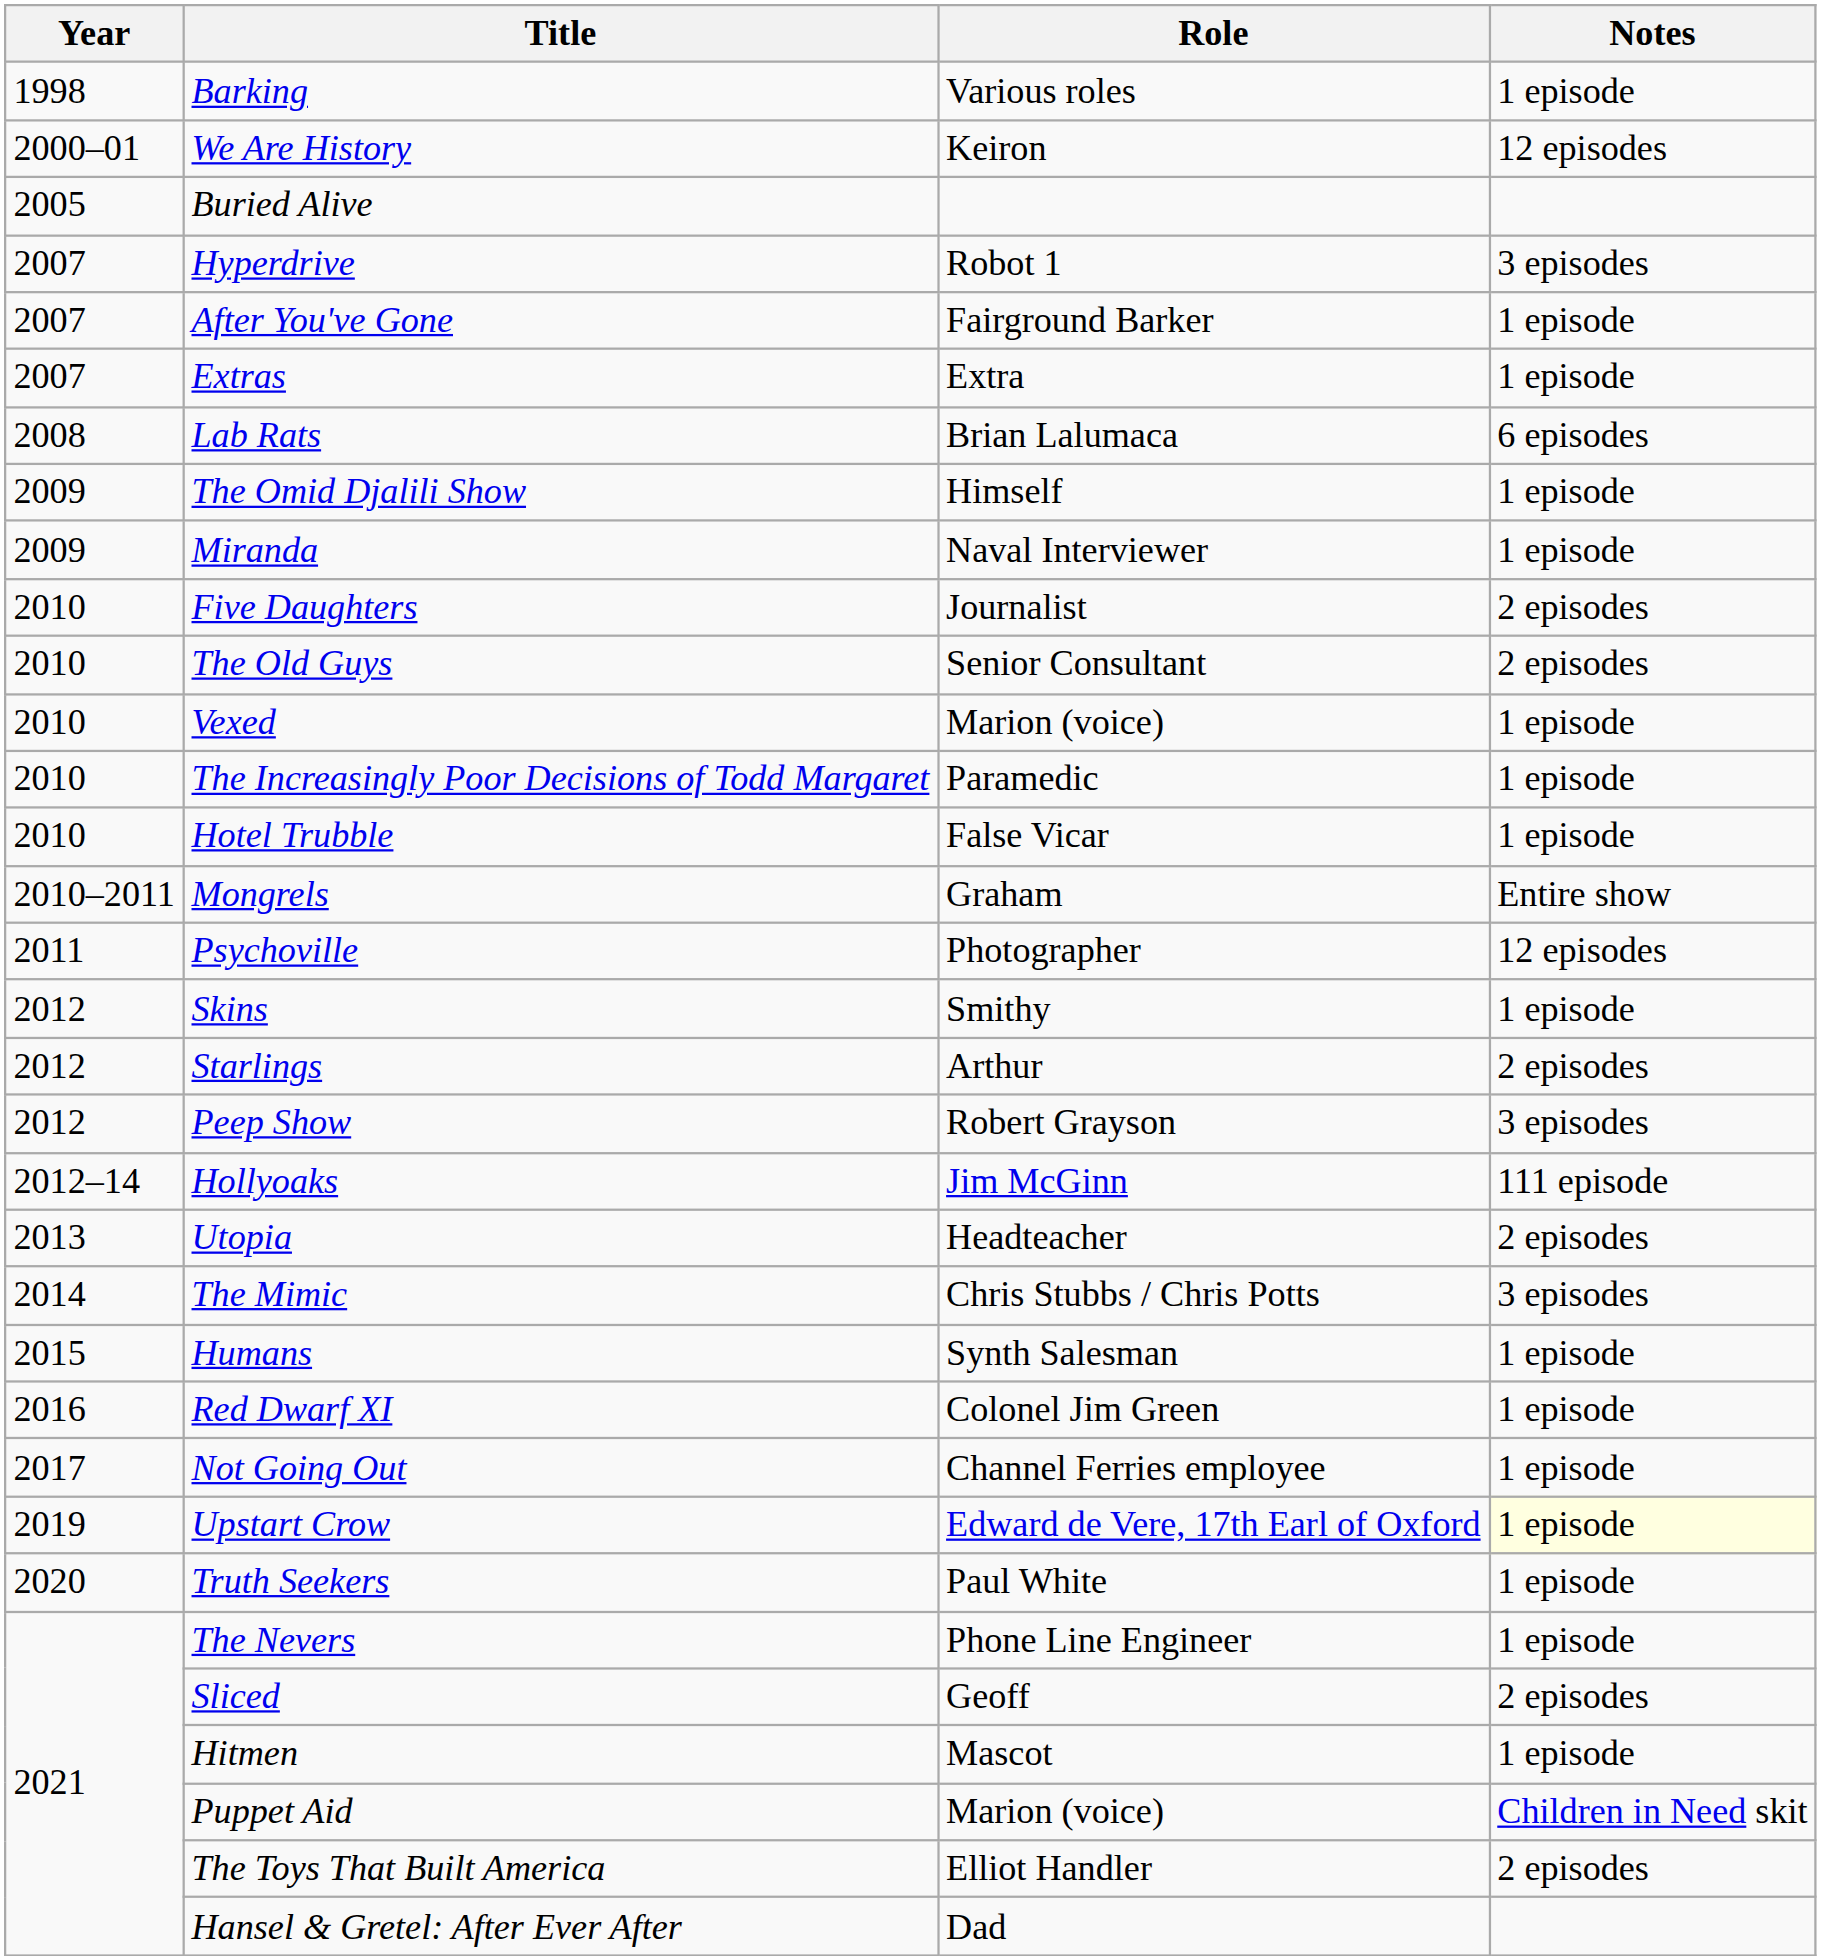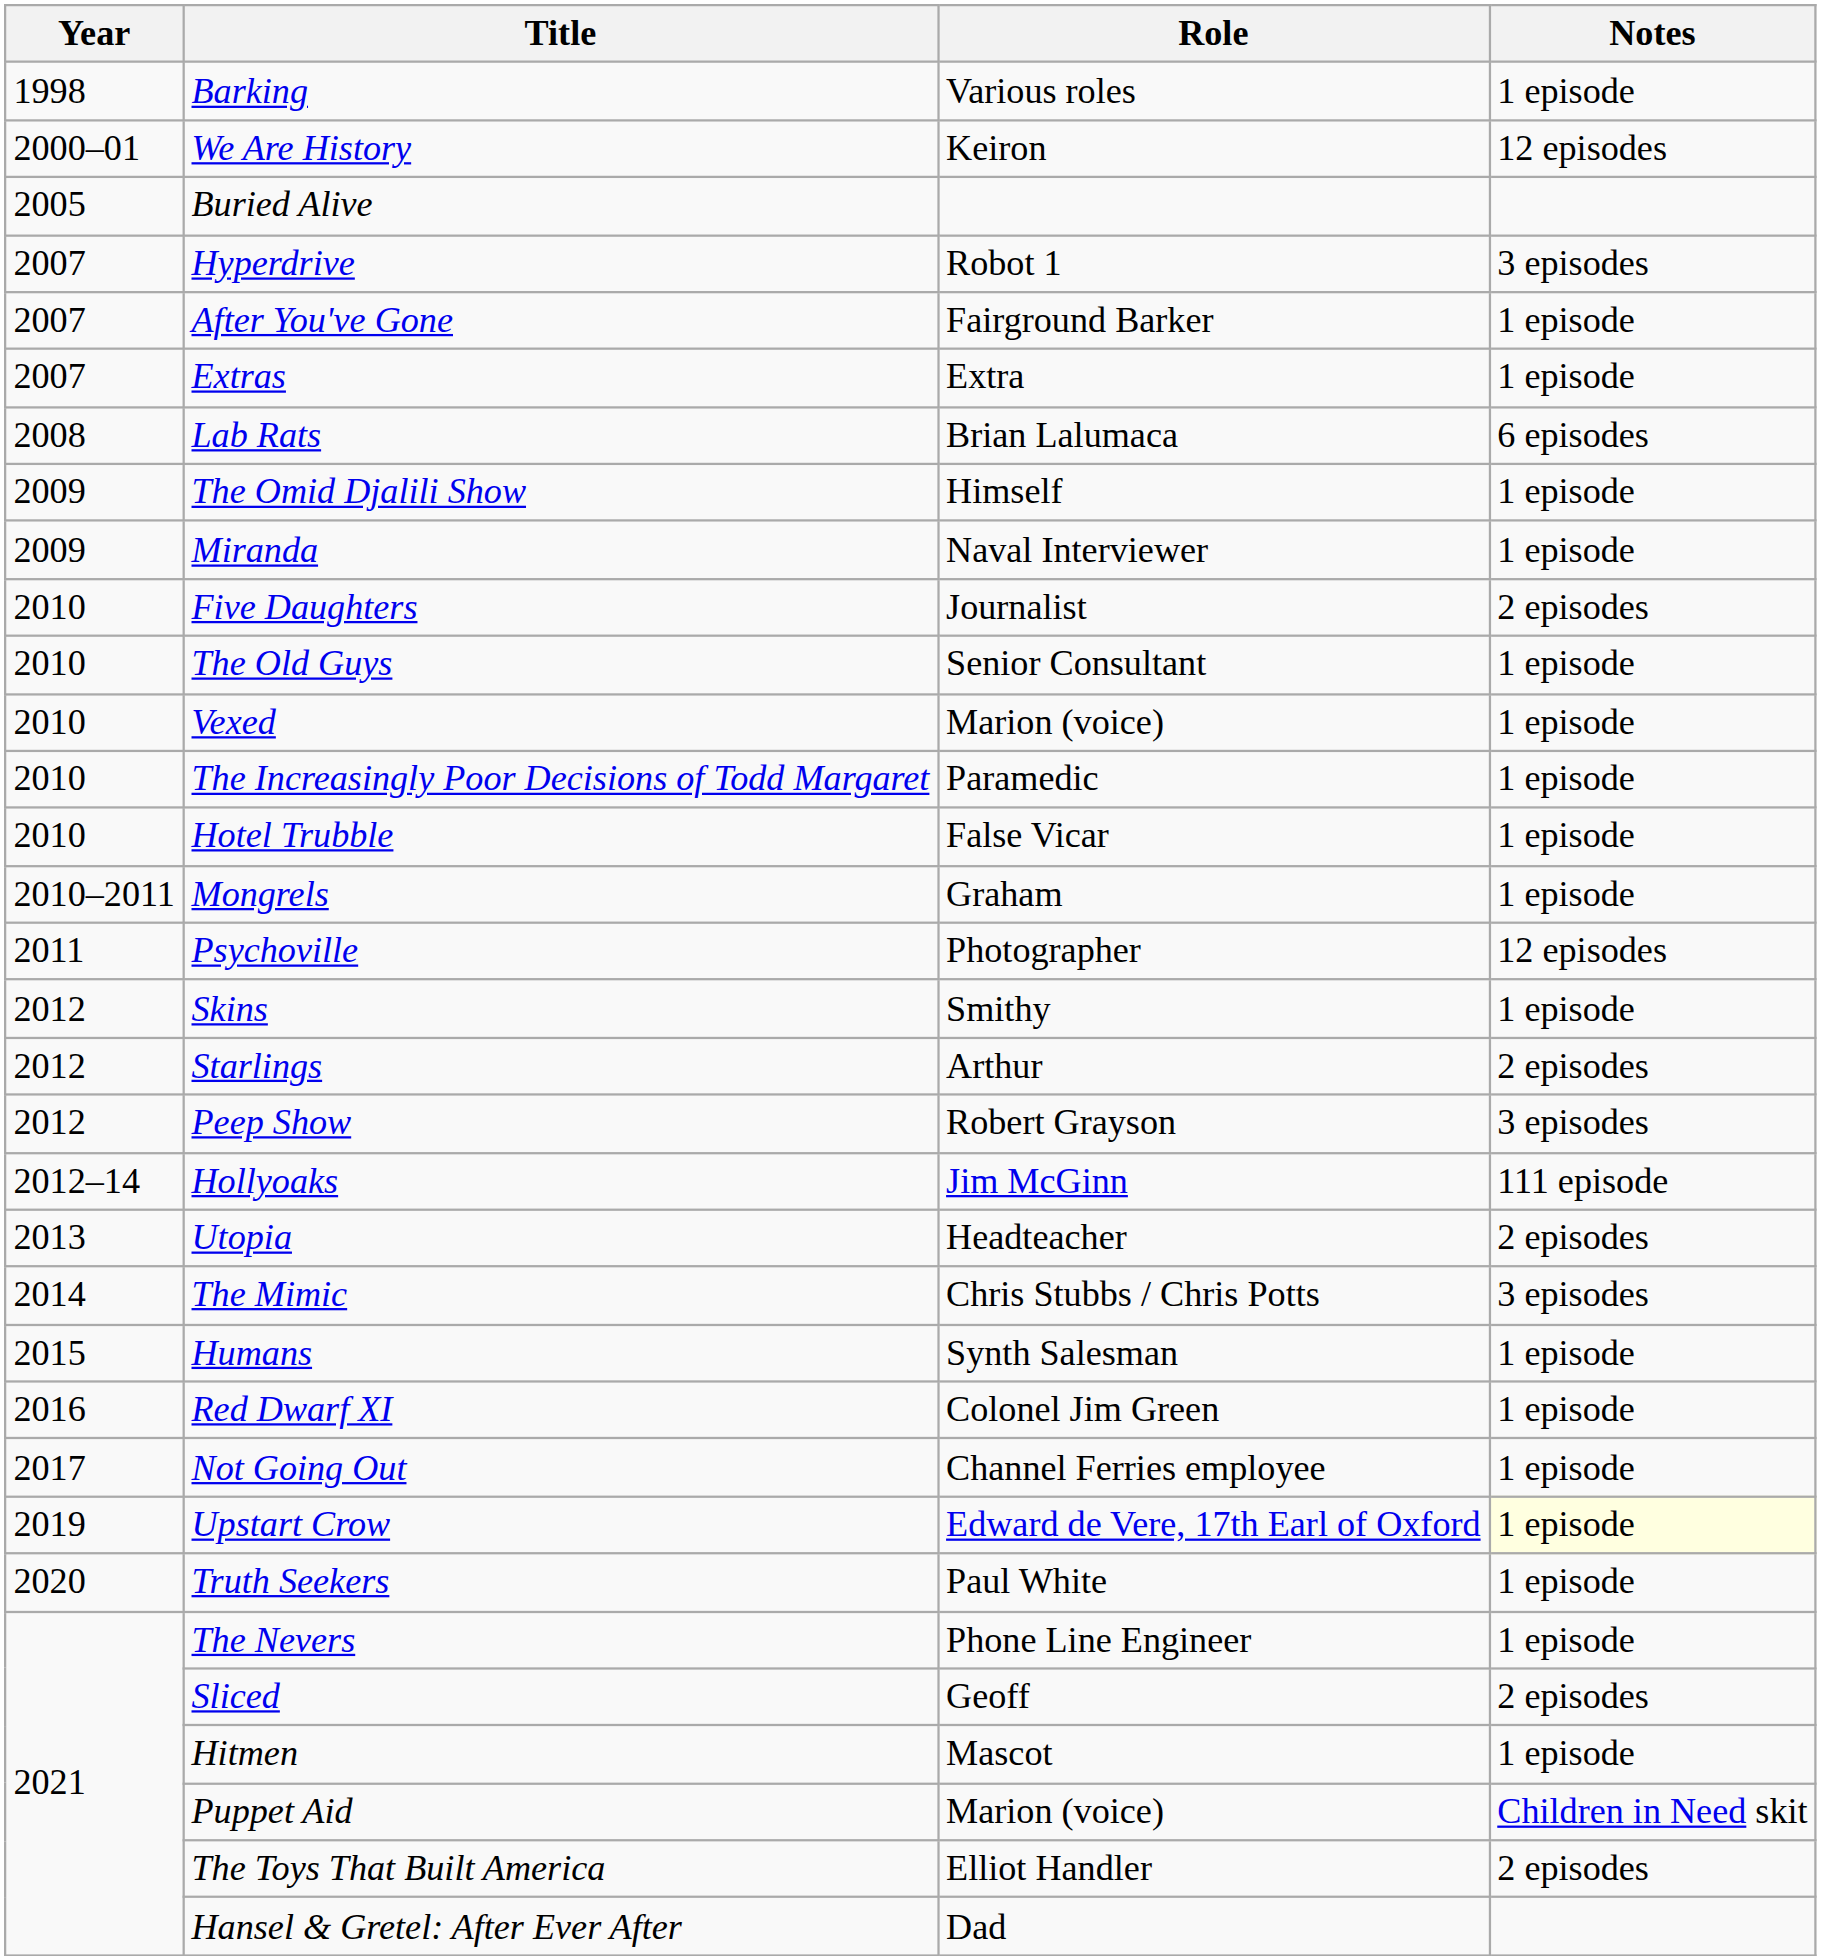 <table class="wikitable sortable">
 <tr>
 <th>Year</th>
 <th>Title</th>
 <th>Role</th>
 <th class="unsortable">Notes</th>
 </tr>
 <tr>
 <td>1998</td>
 <td><em><a href='#'>Barking</a></em></td>
 <td>Various roles</td>
 <td>1 episode</td>
 </tr>
 <tr>
 <td>2000–01</td>
 <td><em><a href='#'>We Are History</a></em></td>
 <td>Keiron</td>
 <td>12 episodes</td>
 </tr>
 <tr>
 <td>2005</td>
 <td><em>Buried Alive</em></td>
 <td></td>
 <td></td>
 </tr>
 <tr>
 <td>2007</td>
 <td><em><a href='#'>Hyperdrive</a></em></td>
 <td>Robot 1</td>
 <td>3 episodes</td>
 </tr>
 <tr>
 <td>2007</td>
 <td><em><a href='#'>After You've Gone</a></em></td>
 <td>Fairground Barker</td>
 <td>1 episode</td>
 </tr>
 <tr>
 <td>2007</td>
 <td><em><a href='#'>Extras</a></em></td>
 <td>Extra</td>
 <td>1 episode</td>
 </tr>
 <tr>
 <td>2008</td>
 <td><em><a href='#'>Lab Rats</a></em></td>
 <td>Brian Lalumaca</td>
 <td>6 episodes</td>
 </tr>
 <tr>
 <td>2009</td>
 <td><em><a href='#'>The Omid Djalili Show</a></em></td>
 <td>Himself</td>
 <td>1 episode</td>
 </tr>
 <tr>
 <td>2009</td>
 <td><em><a href='#'>Miranda</a></em></td>
 <td>Naval Interviewer</td>
 <td>1 episode</td>
 </tr>
 <tr>
 <td>2010</td>
 <td><em><a href='#'>Five Daughters</a></em></td>
 <td>Journalist</td>
 <td>2 episodes</td>
 </tr>
 <tr>
 <td>2010</td>
 <td><em><a href='#'>The Old Guys</a></em></td>
 <td>Senior Consultant</td>
-<td>2 episodes</td>
+<td>1 episode</td>
 </tr>
 <tr>
 <td>2010</td>
 <td><em><a href='#'>Vexed</a></em></td>
 <td>Marion (voice)</td>
 <td>1 episode</td>
 </tr>
 <tr>
 <td>2010</td>
 <td><em><a href='#'>The Increasingly Poor Decisions of Todd Margaret</a></em></td>
 <td>Paramedic</td>
 <td>1 episode</td>
 </tr>
 <tr>
 <td>2010</td>
 <td><em><a href='#'>Hotel Trubble</a></em></td>
 <td>False Vicar</td>
 <td>1 episode</td>
 </tr>
 <tr>
 <td>2010–2011</td>
 <td><em><a href='#'>Mongrels</a></em></td>
 <td>Graham</td>
-<td>Entire show</td>
+<td>1 episode</td>
 </tr>
 <tr>
 <td>2011</td>
 <td><em><a href='#'>Psychoville</a></em></td>
 <td>Photographer</td>
 <td>12 episodes</td>
 </tr>
 <tr>
 <td>2012</td>
 <td><em><a href='#'>Skins</a></em></td>
 <td>Smithy</td>
 <td>1 episode</td>
 </tr>
 <tr>
 <td>2012</td>
 <td><em><a href='#'>Starlings</a></em></td>
 <td>Arthur</td>
 <td>2 episodes</td>
 </tr>
 <tr>
 <td>2012</td>
 <td><em><a href='#'>Peep Show</a></em></td>
 <td>Robert Grayson</td>
 <td>3 episodes</td>
 </tr>
 <tr>
 <td>2012–14</td>
 <td><em><a href='#'>Hollyoaks</a></em></td>
 <td><a href='#'>Jim McGinn</a></td>
 <td>111 episode</td>
 </tr>
 <tr>
 <td>2013</td>
 <td><em><a href='#'>Utopia</a></em></td>
 <td>Headteacher</td>
 <td>2 episodes</td>
 </tr>
 <tr>
 <td>2014</td>
 <td><em><a href='#'>The Mimic</a></em></td>
 <td>Chris Stubbs / Chris Potts</td>
 <td>3 episodes</td>
 </tr>
 <tr>
 <td>2015</td>
 <td><em><a href='#'>Humans</a></em></td>
 <td>Synth Salesman</td>
 <td>1 episode</td>
 </tr>
 <tr>
 <td>2016</td>
 <td><em><a href='#'>Red Dwarf XI</a></em></td>
 <td>Colonel Jim Green</td>
 <td>1 episode</td>
 </tr>
 <tr>
 <td>2017</td>
 <td><em><a href='#'>Not Going Out</a></em></td>
 <td>Channel Ferries employee</td>
 <td>1 episode</td>
 </tr>
 <tr>
 <td>2019</td>
 <td><em><a href='#'>Upstart Crow</a></em></td>
 <td><a href='#'>Edward de Vere, 17th Earl of Oxford</a></td>
 <td style="background: lightyellow;">1 episode</td>
 </tr>
 <tr>
 <td>2020</td>
 <td><em><a href='#'>Truth Seekers</a></em></td>
 <td>Paul White</td>
 <td>1 episode</td>
 </tr>
 <tr>
 <td rowspan="6">2021</td>
 <td><em><a href='#'>The Nevers</a></em></td>
 <td>Phone Line Engineer</td>
 <td>1 episode</td>
 </tr>
 <tr>
 <td><em><a href='#'>Sliced</a></em></td>
 <td>Geoff</td>
 <td>2 episodes</td>
 </tr>
 <tr>
 <td><em>Hitmen</em></td>
 <td>Mascot</td>
 <td>1 episode</td>
 </tr>
 <tr>
 <td><em>Puppet Aid</em></td>
 <td>Marion (voice)</td>
 <td><a href='#'>Children in Need</a> skit</td>
 </tr>
 <tr>
 <td><em>The Toys That Built America</em></td>
 <td>Elliot Handler</td>
 <td>2 episodes</td>
 </tr>
 <tr>
 <td><em>Hansel & Gretel: After Ever After</em></td>
 <td>Dad</td>
 <td></td>
 </tr>
 </table>
